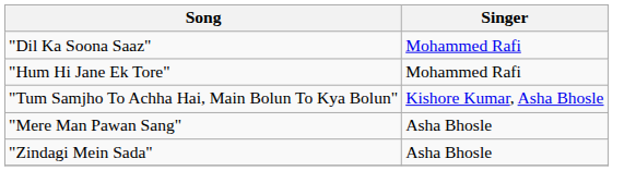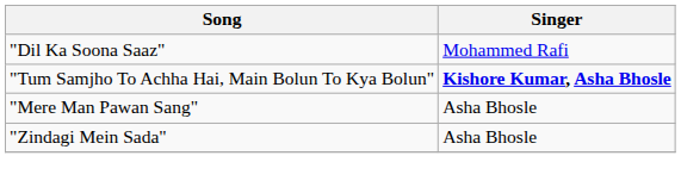 <table class="wikitable">
 <tr>
 <th>Song</th>
 <th>Singer</th>
 </tr>
 <tr>
 <td>"Dil Ka Soona Saaz"</td>
 <td><a href='#'>Mohammed Rafi</a></td>
 </tr>
 <tr>
-<td>"Hum Hi Jane Ek Tore"</td>
-<td>Mohammed Rafi</td>
-</tr>
-<tr>
 <td>"Tum Samjho To Achha Hai, Main Bolun To Kya Bolun"</td>
-<td><a href='#'>Kishore Kumar</a>, <a href='#'>Asha Bhosle</a></td>
+<td><strong><a href='#'>Kishore Kumar</a>, <a href='#'>Asha Bhosle</a></strong></td>
 </tr>
 <tr>
 <td>"Mere Man Pawan Sang"</td>
 <td>Asha Bhosle</td>
 </tr>
 <tr>
 <td>"Zindagi Mein Sada"</td>
 <td>Asha Bhosle</td>
 </tr>
 <tr>
 </tr>
 </table>
